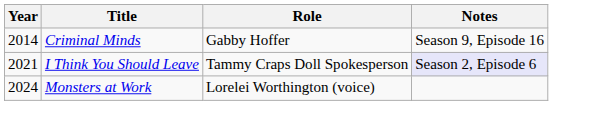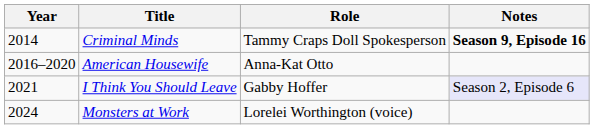 <table class="wikitable sortable">
 <tr>
 <th>Year</th>
 <th>Title</th>
 <th>Role</th>
 <th scope="col" class=unsortable>Notes</th>
 </tr>
 <tr>
 <td>2014</td>
 <td><em><a href='#'>Criminal Minds</a></em></td>
-<td>Gabby Hoffer</td>
-<td>Season 9, Episode 16</td>
+<td>Tammy Craps Doll Spokesperson</td>
+<td><strong>Season 9, Episode 16</strong></td>
+</tr>
+<tr>
+<td>2016–2020</td>
+<td><em><a href='#'>American Housewife</a></em></td>
+<td>Anna-Kat Otto</td>
+<td></td>
 </tr>
 <tr>
 <td>2021</td>
 <td><em><a href='#'>I Think You Should Leave</a></em></td>
-<td>Tammy Craps Doll Spokesperson</td>
+<td>Gabby Hoffer</td>
 <td style="background: lavender;">Season 2, Episode 6</td>
 </tr>
 <tr>
 <td>2024</td>
 <td><em><a href='#'>Monsters at Work</a></em></td>
 <td>Lorelei Worthington (voice)</td>
 <td></td>
 </tr>
 </table>
